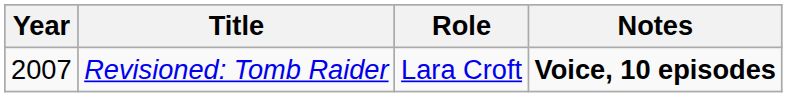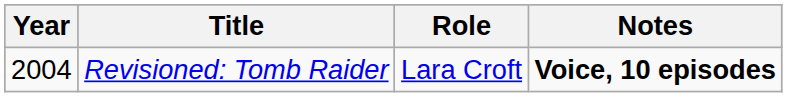 <table class="wikitable">
 <tr>
 <th>Year</th>
 <th>Title</th>
 <th>Role</th>
 <th>Notes</th>
 </tr>
 <tr>
-<td>2007</td>
+<td>2004</td>
 <td><em><a href='#'>Revisioned: Tomb Raider</a></em></td>
 <td><a href='#'>Lara Croft</a></td>
 <td><strong>Voice, 10 episodes</strong></td>
 </tr>
 </table>
